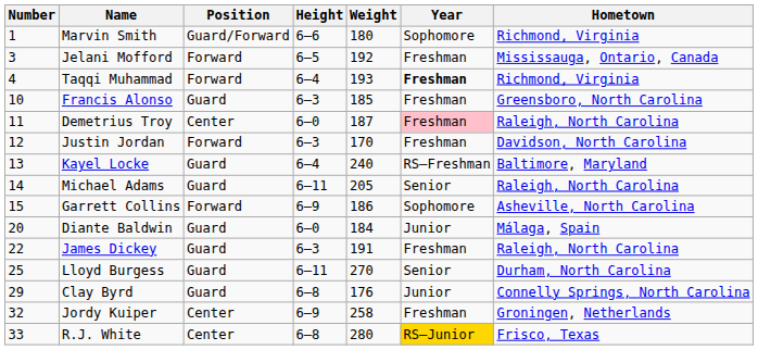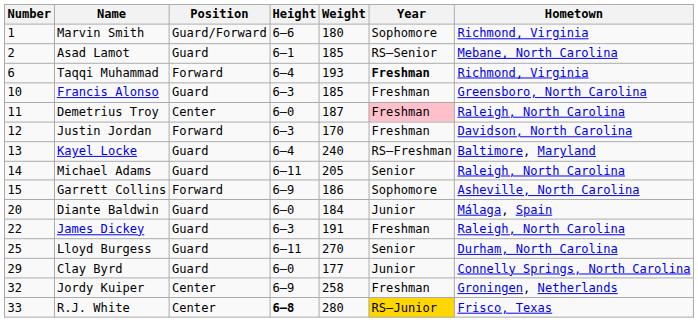 <table class="wikitable sortable" style="font-size: 95%;">
 <tr>
 <th>Number</th>
 <th>Name</th>
 <th>Position</th>
 <th>Height</th>
 <th>Weight</th>
 <th>Year</th>
 <th>Hometown</th>
 </tr>
 <tr>
 <td>1</td>
 <td>Marvin Smith</td>
 <td>Guard/Forward</td>
 <td>6–6</td>
 <td>180</td>
 <td>Sophomore</td>
 <td><a href='#'>Richmond, Virginia</a></td>
 </tr>
 <tr>
-<td>3</td>
-<td>Jelani Mofford</td>
-<td>Forward</td>
-<td>6–5</td>
-<td>192</td>
-<td>Freshman</td>
-<td><a href='#'>Mississauga</a>, <a href='#'>Ontario</a>, <a href='#'>Canada</a></td>
+<td>2</td>
+<td>Asad Lamot</td>
+<td>Guard</td>
+<td>6–1</td>
+<td>185</td>
+<td>RS–Senior</td>
+<td><a href='#'>Mebane, North Carolina</a></td>
 </tr>
 <tr>
-<td>4</td>
+<td>6</td>
 <td>Taqqi Muhammad</td>
 <td>Forward</td>
 <td>6–4</td>
 <td>193</td>
 <td><strong>Freshman</strong></td>
 <td><a href='#'>Richmond, Virginia</a></td>
 </tr>
 <tr>
 <td>10</td>
 <td><a href='#'>Francis Alonso</a></td>
 <td>Guard</td>
 <td>6–3</td>
 <td>185</td>
 <td>Freshman</td>
 <td><a href='#'>Greensboro, North Carolina</a></td>
 </tr>
 <tr>
 <td>11</td>
 <td>Demetrius Troy</td>
 <td>Center</td>
 <td>6–0</td>
 <td>187</td>
 <td style="background: pink;">Freshman</td>
 <td><a href='#'>Raleigh, North Carolina</a></td>
 </tr>
 <tr>
 <td>12</td>
 <td>Justin Jordan</td>
 <td>Forward</td>
 <td>6–3</td>
 <td>170</td>
 <td>Freshman</td>
 <td><a href='#'>Davidson, North Carolina</a></td>
 </tr>
 <tr>
 <td>13</td>
 <td><a href='#'>Kayel Locke</a></td>
 <td>Guard</td>
 <td>6–4</td>
 <td>240</td>
 <td>RS–Freshman</td>
 <td><a href='#'>Baltimore</a>, <a href='#'>Maryland</a></td>
 </tr>
 <tr>
 <td>14</td>
 <td>Michael Adams</td>
 <td>Guard</td>
 <td>6–11</td>
 <td>205</td>
 <td>Senior</td>
 <td><a href='#'>Raleigh, North Carolina</a></td>
 </tr>
 <tr>
 <td>15</td>
 <td>Garrett Collins</td>
 <td>Forward</td>
 <td>6–9</td>
 <td>186</td>
 <td>Sophomore</td>
 <td><a href='#'>Asheville, North Carolina</a></td>
 </tr>
 <tr>
 <td>20</td>
 <td>Diante Baldwin</td>
 <td>Guard</td>
 <td>6–0</td>
 <td>184</td>
 <td>Junior</td>
 <td><a href='#'>Málaga</a>, <a href='#'>Spain</a></td>
 </tr>
 <tr>
 <td>22</td>
 <td><a href='#'>James Dickey</a></td>
 <td>Guard</td>
 <td>6–3</td>
 <td>191</td>
 <td>Freshman</td>
 <td><a href='#'>Raleigh, North Carolina</a></td>
 </tr>
 <tr>
 <td>25</td>
 <td>Lloyd Burgess</td>
 <td>Guard</td>
 <td>6–11</td>
 <td>270</td>
 <td>Senior</td>
 <td><a href='#'>Durham, North Carolina</a></td>
 </tr>
 <tr>
 <td>29</td>
 <td>Clay Byrd</td>
 <td>Guard</td>
-<td>6–8</td>
-<td>176</td>
+<td>6–0</td>
+<td>177</td>
 <td>Junior</td>
 <td><a href='#'>Connelly Springs, North Carolina</a></td>
 </tr>
 <tr>
 <td>32</td>
 <td>Jordy Kuiper</td>
 <td>Center</td>
 <td>6–9</td>
 <td>258</td>
 <td>Freshman</td>
 <td><a href='#'>Groningen</a>, <a href='#'>Netherlands</a></td>
 </tr>
 <tr>
 <td>33</td>
 <td>R.J. White</td>
 <td>Center</td>
-<td>6–8</td>
+<td><strong>6–8</strong></td>
 <td>280</td>
 <td style="background: gold;">RS–Junior</td>
 <td><a href='#'>Frisco, Texas</a></td>
 </tr>
 </table>
